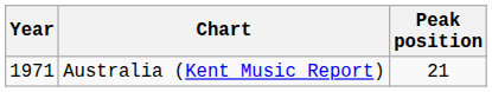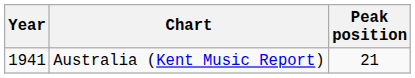 <table class="wikitable">
 <tr>
 <th>Year</th>
 <th>Chart</th>
 <th>Peak<br>position</th>
 </tr>
 <tr>
-<td align="center">1971</td>
+<td align="center">1941</td>
 <td align="center">Australia (<a href='#'>Kent Music Report</a>)</td>
 <td align="center">21</td>
 </tr>
 </table>
